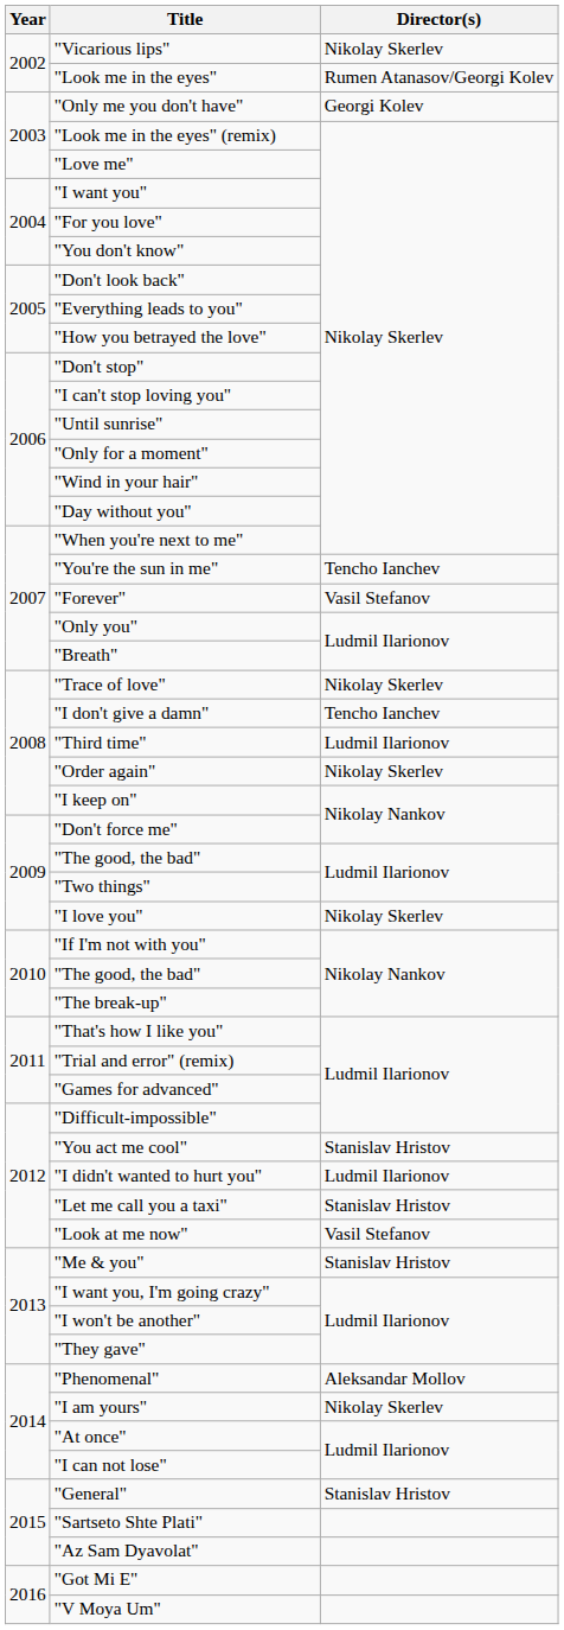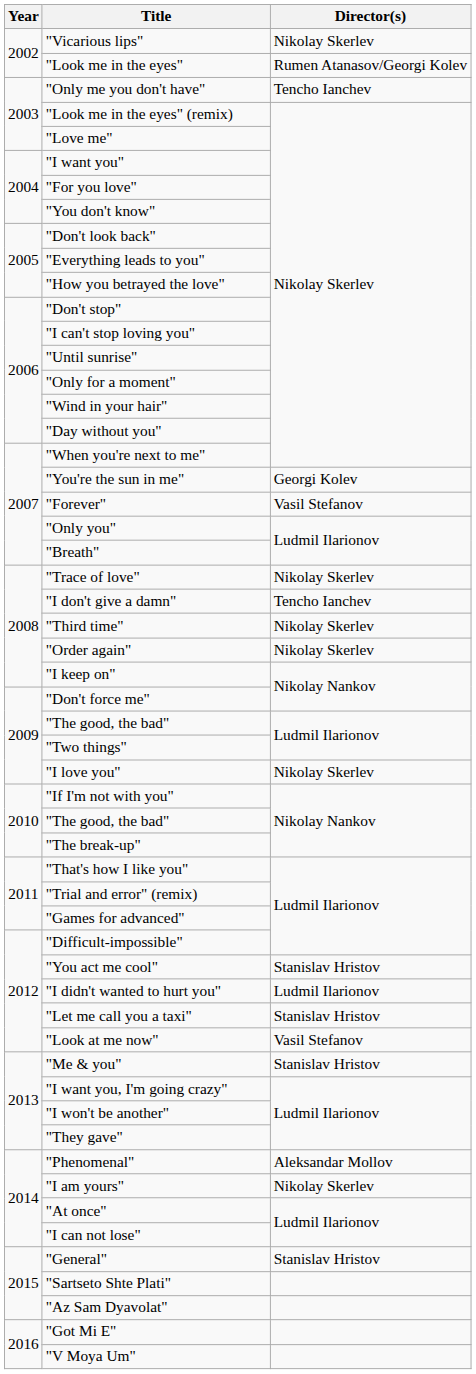 <table class="wikitable">
 <tr>
 <th style="text-align:center;">Year</th>
 <th style="text-align:center; width:230px;">Title</th>
 <th style="text-align:center;">Director(s)</th>
 </tr>
 <tr>
 <td style="text-align:center;" rowspan="2">2002</td>
 <td>"Vicarious lips"</td>
 <td>Nikolay Skerlev</td>
 </tr>
 <tr>
 <td>"Look me in the eyes"</td>
 <td>Rumen Atanasov/Georgi Kolev</td>
 </tr>
 <tr>
 <td style="text-align:center;" rowspan="3">2003</td>
 <td>"Only me you don't have"</td>
-<td>Georgi Kolev</td>
+<td>Tencho Ianchev</td>
 </tr>
 <tr>
 <td>"Look me in the eyes" (remix)</td>
 <td rowspan=15>Nikolay Skerlev</td>
 </tr>
 <tr>
 <td>"Love me"</td>
 </tr>
 <tr>
 <td style="text-align:center;" rowspan="3">2004</td>
 <td>"I want you"</td>
 </tr>
 <tr>
 <td>"For you love"</td>
 </tr>
 <tr>
 <td>"You don't know"</td>
 </tr>
 <tr>
 <td style="text-align:center;" rowspan="3">2005</td>
 <td>"Don't look back"</td>
 </tr>
 <tr>
 <td>"Everything leads to you"</td>
 </tr>
 <tr>
 <td>"How you betrayed the love"</td>
 </tr>
 <tr>
 <td style="text-align:center;" rowspan="6">2006</td>
 <td>"Don't stop"</td>
 </tr>
 <tr>
 <td>"I can't stop loving you"</td>
 </tr>
 <tr>
 <td>"Until sunrise"</td>
 </tr>
 <tr>
 <td>"Only for a moment"</td>
 </tr>
 <tr>
 <td>"Wind in your hair"</td>
 </tr>
 <tr>
 <td>"Day without you"</td>
 </tr>
 <tr>
 <td style="text-align:center;" rowspan="5">2007</td>
 <td>"When you're next to me"</td>
 </tr>
 <tr>
 <td>"You're the sun in me"</td>
-<td>Tencho Ianchev</td>
+<td>Georgi Kolev</td>
 </tr>
 <tr>
 <td>"Forever"</td>
 <td>Vasil Stefanov</td>
 </tr>
 <tr>
 <td>"Only you"</td>
 <td rowspan=2>Ludmil Ilarionov</td>
 </tr>
 <tr>
 <td>"Breath"</td>
 </tr>
 <tr>
 <td style="text-align:center;" rowspan="5">2008</td>
 <td>"Trace of love"</td>
 <td>Nikolay Skerlev</td>
 </tr>
 <tr>
 <td>"I don't give a damn"</td>
 <td>Tencho Ianchev</td>
 </tr>
 <tr>
 <td>"Third time"</td>
-<td>Ludmil Ilarionov</td>
+<td>Nikolay Skerlev</td>
 </tr>
 <tr>
 <td>"Order again"</td>
 <td>Nikolay Skerlev</td>
 </tr>
 <tr>
 <td>"I keep on"</td>
 <td rowspan=2>Nikolay Nankov</td>
 </tr>
 <tr>
 <td style="text-align:center;" rowspan="4">2009</td>
 <td>"Don't force me"</td>
 </tr>
 <tr>
 <td>"The good, the bad"</td>
 <td rowspan=2>Ludmil Ilarionov</td>
 </tr>
 <tr>
 <td>"Two things"</td>
 </tr>
 <tr>
 <td>"I love you"</td>
 <td>Nikolay Skerlev</td>
 </tr>
 <tr>
 <td style="text-align:center;" rowspan="3">2010</td>
 <td>"If I'm not with you"</td>
 <td rowspan=3>Nikolay Nankov</td>
 </tr>
 <tr>
 <td>"The good, the bad"</td>
 </tr>
 <tr>
 <td>"The break-up"</td>
 </tr>
 <tr>
 <td style="text-align:center;" rowspan="3">2011</td>
 <td>"That's how I like you"</td>
 <td rowspan=4>Ludmil Ilarionov</td>
 </tr>
 <tr>
 <td>"Trial and error" (remix)</td>
 </tr>
 <tr>
 <td>"Games for advanced"</td>
 </tr>
 <tr>
 <td style="text-align:center;" rowspan="5">2012</td>
 <td>"Difficult-impossible"</td>
 </tr>
 <tr>
 <td>"You act me cool"</td>
 <td>Stanislav Hristov</td>
 </tr>
 <tr>
 <td>"I didn't wanted to hurt you"</td>
 <td>Ludmil Ilarionov</td>
 </tr>
 <tr>
 <td>"Let me call you a taxi"</td>
 <td>Stanislav Hristov</td>
 </tr>
 <tr>
 <td>"Look at me now"</td>
 <td>Vasil Stefanov</td>
 </tr>
 <tr>
 <td style="text-align:center;" rowspan="4">2013</td>
 <td>"Me & you"</td>
 <td>Stanislav Hristov</td>
 </tr>
 <tr>
 <td>"I want you, I'm going crazy"</td>
 <td rowspan=3>Ludmil Ilarionov</td>
 </tr>
 <tr>
 <td>"I won't be another"</td>
 </tr>
 <tr>
 <td>"They gave"</td>
 </tr>
 <tr>
 <td style="text-align:center;" rowspan="4">2014</td>
 <td>"Phenomenal"</td>
 <td>Aleksandar Mollov</td>
 </tr>
 <tr>
 <td>"I am yours"</td>
 <td>Nikolay Skerlev</td>
 </tr>
 <tr>
 <td>"At once"</td>
 <td rowspan=2>Ludmil Ilarionov</td>
 </tr>
 <tr>
 <td>"I can not lose"</td>
 </tr>
 <tr>
 <td rowspan="3" style="text-align:center;">2015</td>
 <td>"General"</td>
 <td>Stanislav Hristov</td>
 </tr>
 <tr>
 <td>"Sartseto Shte Plati"</td>
 <td></td>
 </tr>
 <tr>
 <td>"Az Sam Dyavolat"</td>
 <td></td>
 </tr>
 <tr>
 <td rowspan="2">2016</td>
 <td>"Got Mi E"</td>
 <td></td>
 </tr>
 <tr>
 <td>"V Moya Um"</td>
 <td></td>
 </tr>
 </table>
